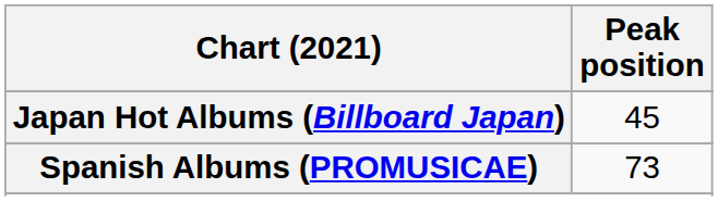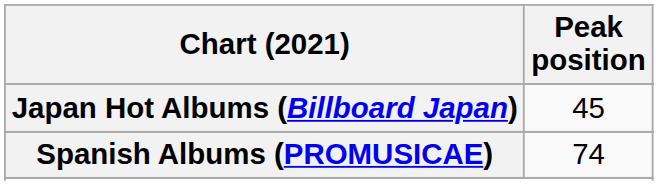 <table class="wikitable sortable plainrowheaders" style="text-align:center">
 <tr>
 <th scope="col">Chart (2021)</th>
 <th scope="col">Peak<br>position</th>
 </tr>
 <tr>
 </tr>
 <tr>
 </tr>
 <tr>
 </tr>
 <tr>
 </tr>
 <tr>
 </tr>
 <tr>
 </tr>
 <tr>
 </tr>
 <tr>
 </tr>
 <tr>
 </tr>
 <tr>
 <th scope="row">Japan Hot Albums (<em><a href='#'>Billboard Japan</a></em>)</th>
 <td>45</td>
 </tr>
 <tr>
 </tr>
 <tr>
 </tr>
 <tr>
 </tr>
 <tr>
 <th scope="row">Spanish Albums (<a href='#'>PROMUSICAE</a>)</th>
-<td>73</td>
+<td>74</td>
 </tr>
 <tr>
 </tr>
 <tr>
 </tr>
 <tr>
 </tr>
 <tr>
 </tr>
 <tr>
 </tr>
 <tr>
 </tr>
 </table>
